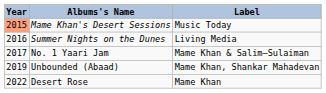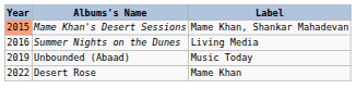 <table class="wikitable sortable">
 <tr>
 <th style="background:#B0C4DE;">Year</th>
 <th style="background:#B0C4DE;">Albums's Name</th>
 <th style="background:#B0C4DE;">Label</th>
 </tr>
 <tr>
 <td style="background: lightsalmon;">2015</td>
 <td><em>Mame Khan's Desert Sessions</em></td>
-<td>Music Today</td>
+<td>Mame Khan, Shankar Mahadevan</td>
 </tr>
 <tr>
 <td>2016</td>
 <td><em>Summer Nights on the Dunes</em></td>
 <td>Living Media</td>
 </tr>
 <tr>
-<td>2017</td>
-<td>No. 1 Yaari Jam<em></td>
-<td>Mame Khan & Salim–Sulaiman</td>
-</tr>
-<tr>
 <td>2019</td>
 <td></em>Unbounded (Abaad)<em></td>
-<td>Mame Khan, Shankar Mahadevan</td>
+<td>Music Today</td>
 </tr>
 <tr>
 <td>2022</td>
 <td></em>Desert Rose<em></td>
 <td>Mame Khan</td>
 </tr>
 </table>
